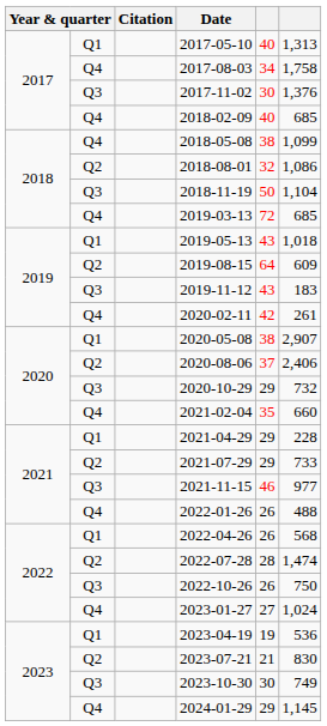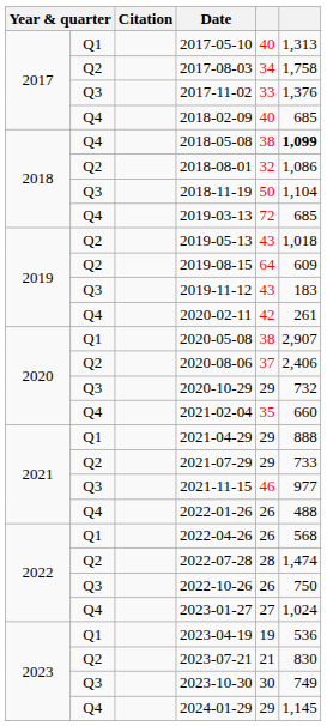 <table class="wikitable" style="float:left; text-align:center;">
 <tr>
 <th scope="col" colspan=2>Year & quarter</th>
 <th scope="col">Citation</th>
 <th scope="col">Date</th>
 <th scope="col"></th>
 <th scope="col"></th>
 </tr>
 <tr>
 <td rowspan=4>2017</td>
 <td>Q1</td>
 <td></td>
 <td>2017‑05‑10</td>
 <td align=right style="color:red">40</td>
 <td align=right>1,313</td>
 </tr>
 <tr>
-<td>Q4</td>
+<td>Q2</td>
 <td></td>
 <td>2017-08-03</td>
 <td align=right style="color:red">34</td>
 <td align=right>1,758</td>
 </tr>
 <tr>
 <td>Q3</td>
 <td></td>
 <td>2017-11-02</td>
-<td align=right style="color:red">30</td>
+<td align=right style="color:red">33</td>
 <td align=right>1,376</td>
 </tr>
 <tr>
 <td>Q4</td>
 <td></td>
 <td>2018-02-09</td>
 <td align=right style="color:red">40</td>
 <td align=right>685</td>
 </tr>
 <tr>
 <td rowspan=4>2018</td>
 <td>Q4</td>
 <td></td>
 <td>2018-05-08</td>
 <td align=right style="color:red">38</td>
-<td align=right>1,099</td>
+<td align=right><strong>1,099</strong></td>
 </tr>
 <tr>
 <td>Q2</td>
 <td></td>
 <td>2018-08-01</td>
 <td align=right style="color:red">32</td>
 <td align=right>1,086</td>
 </tr>
 <tr>
 <td>Q3</td>
 <td></td>
 <td>2018-11-19</td>
 <td align=right style="color:red">50</td>
 <td align=right>1,104</td>
 </tr>
 <tr>
 <td>Q4</td>
 <td></td>
 <td>2019-03-13</td>
 <td align=right style="color:red">72</td>
 <td align=right>685</td>
 </tr>
 <tr>
 <td rowspan=4>2019</td>
-<td>Q1</td>
+<td>Q2</td>
 <td></td>
 <td>2019-05-13</td>
 <td align=right style="color:red">43</td>
 <td align=right>1,018</td>
 </tr>
 <tr>
 <td>Q2</td>
 <td></td>
 <td>2019-08-15</td>
 <td align=right style="color:red">64</td>
 <td align=right>609</td>
 </tr>
 <tr>
 <td>Q3</td>
 <td></td>
 <td>2019-11-12</td>
 <td align=right style="color:red">43</td>
 <td align=right>183</td>
 </tr>
 <tr>
 <td>Q4</td>
 <td></td>
 <td>2020-02-11</td>
 <td align=right style="color:red">42</td>
 <td align=right>261</td>
 </tr>
 <tr>
 <td rowspan=4>2020</td>
 <td>Q1</td>
 <td></td>
 <td>2020-05-08</td>
 <td align=right style="color:red">38</td>
 <td align=right>2,907</td>
 </tr>
 <tr>
 <td>Q2</td>
 <td></td>
 <td>2020-08-06</td>
 <td align=right style="color:red">37</td>
 <td align=right>2,406</td>
 </tr>
 <tr>
 <td>Q3</td>
 <td></td>
 <td>2020-10-29</td>
 <td align=right>29</td>
 <td align=right>732</td>
 </tr>
 <tr>
 <td>Q4</td>
 <td></td>
 <td>2021-02-04</td>
 <td align=right style="color:red">35</td>
 <td align=right>660</td>
 </tr>
 <tr>
 <td rowspan=4>2021</td>
 <td>Q1</td>
 <td></td>
 <td>2021-04-29</td>
 <td align=right>29</td>
-<td align=right>228</td>
+<td align=right>888</td>
 </tr>
 <tr>
 <td>Q2</td>
 <td></td>
 <td>2021-07-29</td>
 <td align=right>29</td>
 <td align=right>733</td>
 </tr>
 <tr>
 <td>Q3</td>
 <td></td>
 <td>2021-11-15</td>
 <td align=right style=color:red>46</td>
 <td align=right>977</td>
 </tr>
 <tr>
 <td>Q4</td>
 <td></td>
 <td>2022-01-26</td>
 <td align=right>26</td>
 <td align=right>488</td>
 </tr>
 <tr>
 <td rowspan=4>2022</td>
 <td>Q1</td>
 <td></td>
 <td>2022-04-26</td>
 <td align=right>26</td>
 <td align=right>568</td>
 </tr>
 <tr>
 <td>Q2</td>
 <td></td>
 <td>2022-07-28</td>
 <td align=right>28</td>
 <td align=right>1,474</td>
 </tr>
 <tr>
 <td>Q3</td>
 <td></td>
 <td>2022-10-26</td>
 <td align=right>26</td>
 <td align=right>750</td>
 </tr>
 <tr>
 <td>Q4</td>
 <td></td>
 <td>2023-01-27</td>
 <td align=right>27</td>
 <td align=right>1,024</td>
 </tr>
 <tr>
 <td rowspan=4>2023</td>
 <td>Q1</td>
 <td></td>
 <td>2023-04-19</td>
 <td align=right>19</td>
 <td align=right>536</td>
 </tr>
 <tr>
 <td>Q2</td>
 <td></td>
 <td>2023-07-21</td>
 <td align=right>21</td>
 <td align=right>830</td>
 </tr>
 <tr>
 <td>Q3</td>
 <td></td>
 <td>2023-10-30</td>
 <td align=right>30</td>
 <td align=right>749</td>
 </tr>
 <tr>
 <td>Q4</td>
 <td></td>
 <td>2024-01-29</td>
 <td align=right>29</td>
 <td align=right>1,145</td>
 </tr>
 </table>
